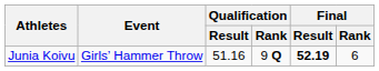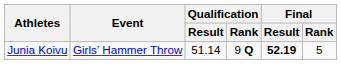 <table class="wikitable" border="1" style="font-size:90%">
 <tr>
 <th rowspan=2>Athletes</th>
 <th rowspan=2>Event</th>
 <th colspan=2>Qualification</th>
 <th colspan=2>Final</th>
 </tr>
 <tr>
 <th>Result</th>
 <th>Rank</th>
 <th>Result</th>
 <th>Rank</th>
 </tr>
 <tr>
 <td><a href='#'>Junia Koivu</a></td>
 <td><a href='#'>Girls’ Hammer Throw</a></td>
-<td align=center>51.16</td>
+<td align=center>51.14</td>
 <td align=center>9 <strong>Q</strong></td>
 <td align=center><strong>52.19</strong></td>
-<td align=center>6</td>
+<td align=center>5</td>
 </tr>
 </table>
